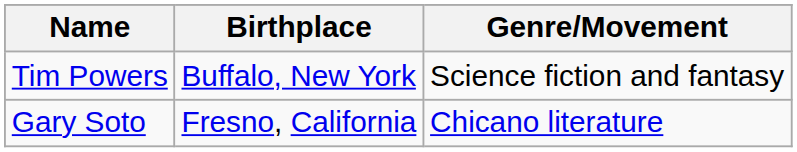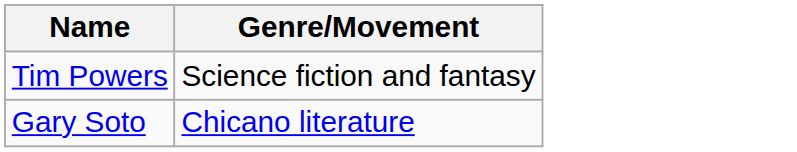 <table class="wikitable">
 <tr>
 <th>Name</th>
-<th>Birthplace</th>
 <th>Genre/Movement</th>
 </tr>
 <tr>
 <td><a href='#'>Tim Powers</a></td>
-<td><a href='#'>Buffalo, New York</a></td>
 <td>Science fiction and fantasy</td>
 </tr>
 <tr>
 <td><a href='#'>Gary Soto</a></td>
-<td><a href='#'>Fresno</a>, <a href='#'>California</a></td>
 <td><a href='#'>Chicano literature</a></td>
 </tr>
 </table>
